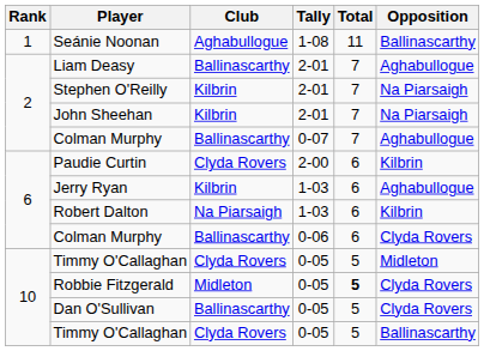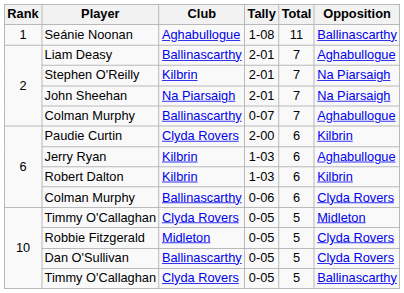 <table class="wikitable">
 <tr>
 <th>Rank</th>
 <th>Player</th>
 <th>Club</th>
 <th>Tally</th>
 <th>Total</th>
 <th>Opposition</th>
 </tr>
 <tr>
 <td rowspan="1" style="text-align:center;">1</td>
 <td>Seánie Noonan</td>
 <td><a href='#'>Aghabullogue</a></td>
 <td align=center>1-08</td>
 <td align=center>11</td>
 <td><a href='#'>Ballinascarthy</a></td>
 </tr>
 <tr>
 <td rowspan="4" style="text-align:center;">2</td>
 <td>Liam Deasy</td>
 <td><a href='#'>Ballinascarthy</a></td>
 <td align=center>2-01</td>
 <td align=center>7</td>
 <td><a href='#'>Aghabullogue</a></td>
 </tr>
 <tr>
 <td>Stephen O'Reilly</td>
 <td><a href='#'>Kilbrin</a></td>
 <td align=center>2-01</td>
 <td align=center>7</td>
 <td><a href='#'>Na Piarsaigh</a></td>
 </tr>
 <tr>
 <td>John Sheehan</td>
-<td><a href='#'>Kilbrin</a></td>
+<td><a href='#'>Na Piarsaigh</a></td>
 <td align=center>2-01</td>
 <td align=center>7</td>
 <td><a href='#'>Na Piarsaigh</a></td>
 </tr>
 <tr>
 <td>Colman Murphy</td>
 <td><a href='#'>Ballinascarthy</a></td>
 <td align=center>0-07</td>
 <td align=center>7</td>
 <td><a href='#'>Aghabullogue</a></td>
 </tr>
 <tr>
 <td rowspan="4" style="text-align:center;">6</td>
 <td>Paudie Curtin</td>
 <td><a href='#'>Clyda Rovers</a></td>
 <td align=center>2-00</td>
 <td align=center>6</td>
 <td><a href='#'>Kilbrin</a></td>
 </tr>
 <tr>
 <td>Jerry Ryan</td>
 <td><a href='#'>Kilbrin</a></td>
 <td align=center>1-03</td>
 <td align=center>6</td>
 <td><a href='#'>Aghabullogue</a></td>
 </tr>
 <tr>
 <td>Robert Dalton</td>
-<td><a href='#'>Na Piarsaigh</a></td>
+<td><a href='#'>Kilbrin</a></td>
 <td align=center>1-03</td>
 <td align=center>6</td>
 <td><a href='#'>Kilbrin</a></td>
 </tr>
 <tr>
 <td>Colman Murphy</td>
 <td><a href='#'>Ballinascarthy</a></td>
 <td align=center>0-06</td>
 <td align=center>6</td>
 <td><a href='#'>Clyda Rovers</a></td>
 </tr>
 <tr>
 <td rowspan="4" style="text-align:center;">10</td>
 <td>Timmy O'Callaghan</td>
 <td><a href='#'>Clyda Rovers</a></td>
 <td align=center>0-05</td>
 <td align=center>5</td>
 <td><a href='#'>Midleton</a></td>
 </tr>
 <tr>
 <td>Robbie Fitzgerald</td>
 <td><a href='#'>Midleton</a></td>
 <td align=center>0-05</td>
-<td align=center><strong>5</strong></td>
+<td align=center>5</td>
 <td><a href='#'>Clyda Rovers</a></td>
 </tr>
 <tr>
 <td>Dan O'Sullivan</td>
 <td><a href='#'>Ballinascarthy</a></td>
 <td align=center>0-05</td>
 <td align=center>5</td>
 <td><a href='#'>Clyda Rovers</a></td>
 </tr>
 <tr>
 <td>Timmy O'Callaghan</td>
 <td><a href='#'>Clyda Rovers</a></td>
 <td align=center>0-05</td>
 <td align=center>5</td>
 <td><a href='#'>Ballinascarthy</a></td>
 </tr>
 </table>
